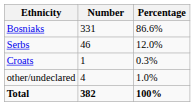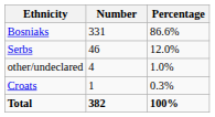 <table class="wikitable">
 <tr>
 <th width="100px">Ethnicity</th>
 <th width="80px">Number</th>
 <th width="80px">Percentage</th>
 </tr>
 <tr>
 <td><a href='#'>Bosniaks</a></td>
 <td>331</td>
 <td>86.6%</td>
 </tr>
 <tr>
 <td><a href='#'>Serbs</a></td>
 <td>46</td>
 <td>12.0%</td>
 </tr>
 <tr>
+<td>other/undeclared</td>
+<td>4</td>
+<td>1.0%</td>
+</tr>
+<tr>
 <td><a href='#'>Croats</a></td>
 <td>1</td>
 <td>0.3%</td>
-</tr>
-<tr>
-<td>other/undeclared</td>
-<td>4</td>
-<td>1.0%</td>
 </tr>
 <tr>
 <td><strong>Total</strong></td>
 <td><strong>382</strong></td>
 <td><strong>100%</strong></td>
 </tr>
 </table>
